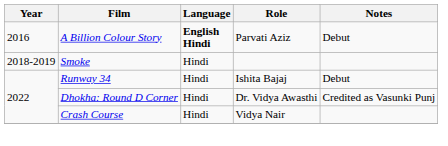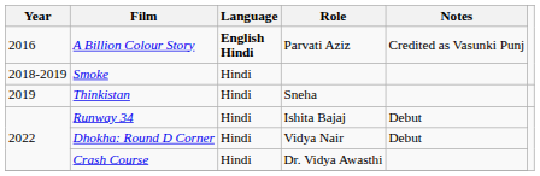 <table class="wikitable">
 <tr>
 <th>Year</th>
 <th>Film</th>
 <th>Language</th>
 <th>Role</th>
 <th>Notes</th>
 </tr>
 <tr>
 <td>2016</td>
 <td><em><a href='#'>A Billion Colour Story</a></em></td>
 <td><strong>English<br>Hindi</strong></td>
 <td>Parvati Aziz</td>
-<td>Debut</td>
+<td>Credited as Vasunki Punj</td>
 </tr>
 <tr>
 <td>2018-2019</td>
 <td><em><a href='#'>Smoke</a></em></td>
 <td>Hindi</td>
+<td></td>
+<td></td>
+</tr>
+<tr>
+<td>2019</td>
+<td><em><a href='#'>Thinkistan</a></em></td>
+<td>Hindi</td>
+<td>Sneha</td>
 <td></td>
 <td></td>
 </tr>
 <tr>
 <td rowspan="3">2022</td>
 <td><em><a href='#'>Runway 34</a></em></td>
 <td>Hindi</td>
 <td>Ishita Bajaj</td>
 <td>Debut</td>
 </tr>
 <tr>
 <td><em><a href='#'>Dhokha: Round D Corner</a></em></td>
 <td>Hindi</td>
-<td>Dr. Vidya Awasthi</td>
-<td>Credited as Vasunki Punj</td>
+<td>Vidya Nair</td>
+<td>Debut</td>
 </tr>
 <tr>
 <td><em><a href='#'>Crash Course</a></em></td>
 <td>Hindi</td>
-<td>Vidya Nair</td>
+<td>Dr. Vidya Awasthi</td>
 <td></td>
 </tr>
 <tr>
 </tr>
 </table>
